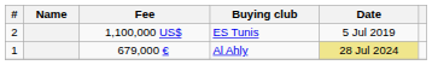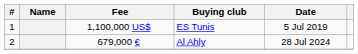 <table class="wikitable sortable" style="width:60%; text-align:center; font-size:90%; text-align:centre;">
 <tr>
 <th scope="col">#</th>
 <th scope="col">Name</th>
 <th scope="col">Fee</th>
 <th scope="col">Buying club</th>
 <th scope="col">Date</th>
 <th scope="col" class="unsortable"></th>
 </tr>
 <tr>
-<td align="center">2</td>
+<td align="center">1</td>
 <th style="text-align:left"> </th>
 <td>1,100,000 <a href='#'>US$</a> </td>
 <td style="text-align:left"> <a href='#'>ES Tunis</a></td>
 <td>5 Jul 2019</td>
 <td style="text-align:center;"></td>
 </tr>
 <tr>
-<td align="center">1</td>
+<td align="center">2</td>
 <th style="text-align:left"> </th>
 <td>679,000 <a href='#'>€</a> </td>
 <td style="text-align:left"> <a href='#'>Al Ahly</a></td>
-<td style="background: khaki;">28 Jul 2024</td>
+<td>28 Jul 2024</td>
 <td style="text-align:center;"></td>
 </tr>
 <tr>
 </tr>
 </table>
